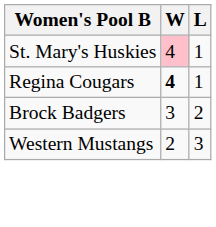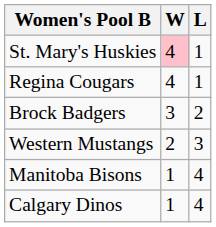 <table class="wikitable">
 <tr>
 <th>Women's Pool B</th>
 <th>W</th>
 <th>L</th>
 </tr>
 <tr>
 <td>St. Mary's Huskies</td>
 <td style="background: pink;">4</td>
 <td>1</td>
 </tr>
 <tr>
 <td>Regina Cougars</td>
-<td><strong>4</strong></td>
+<td>4</td>
 <td>1</td>
 </tr>
 <tr>
 <td>Brock Badgers</td>
 <td>3</td>
 <td>2</td>
 </tr>
 <tr>
 <td>Western Mustangs</td>
 <td>2</td>
 <td>3</td>
 </tr>
+<tr>
+<td>Manitoba Bisons</td>
+<td>1</td>
+<td>4</td>
+</tr>
+<tr>
+<td>Calgary Dinos</td>
+<td>1</td>
+<td>4</td>
+</tr>
 </table>
